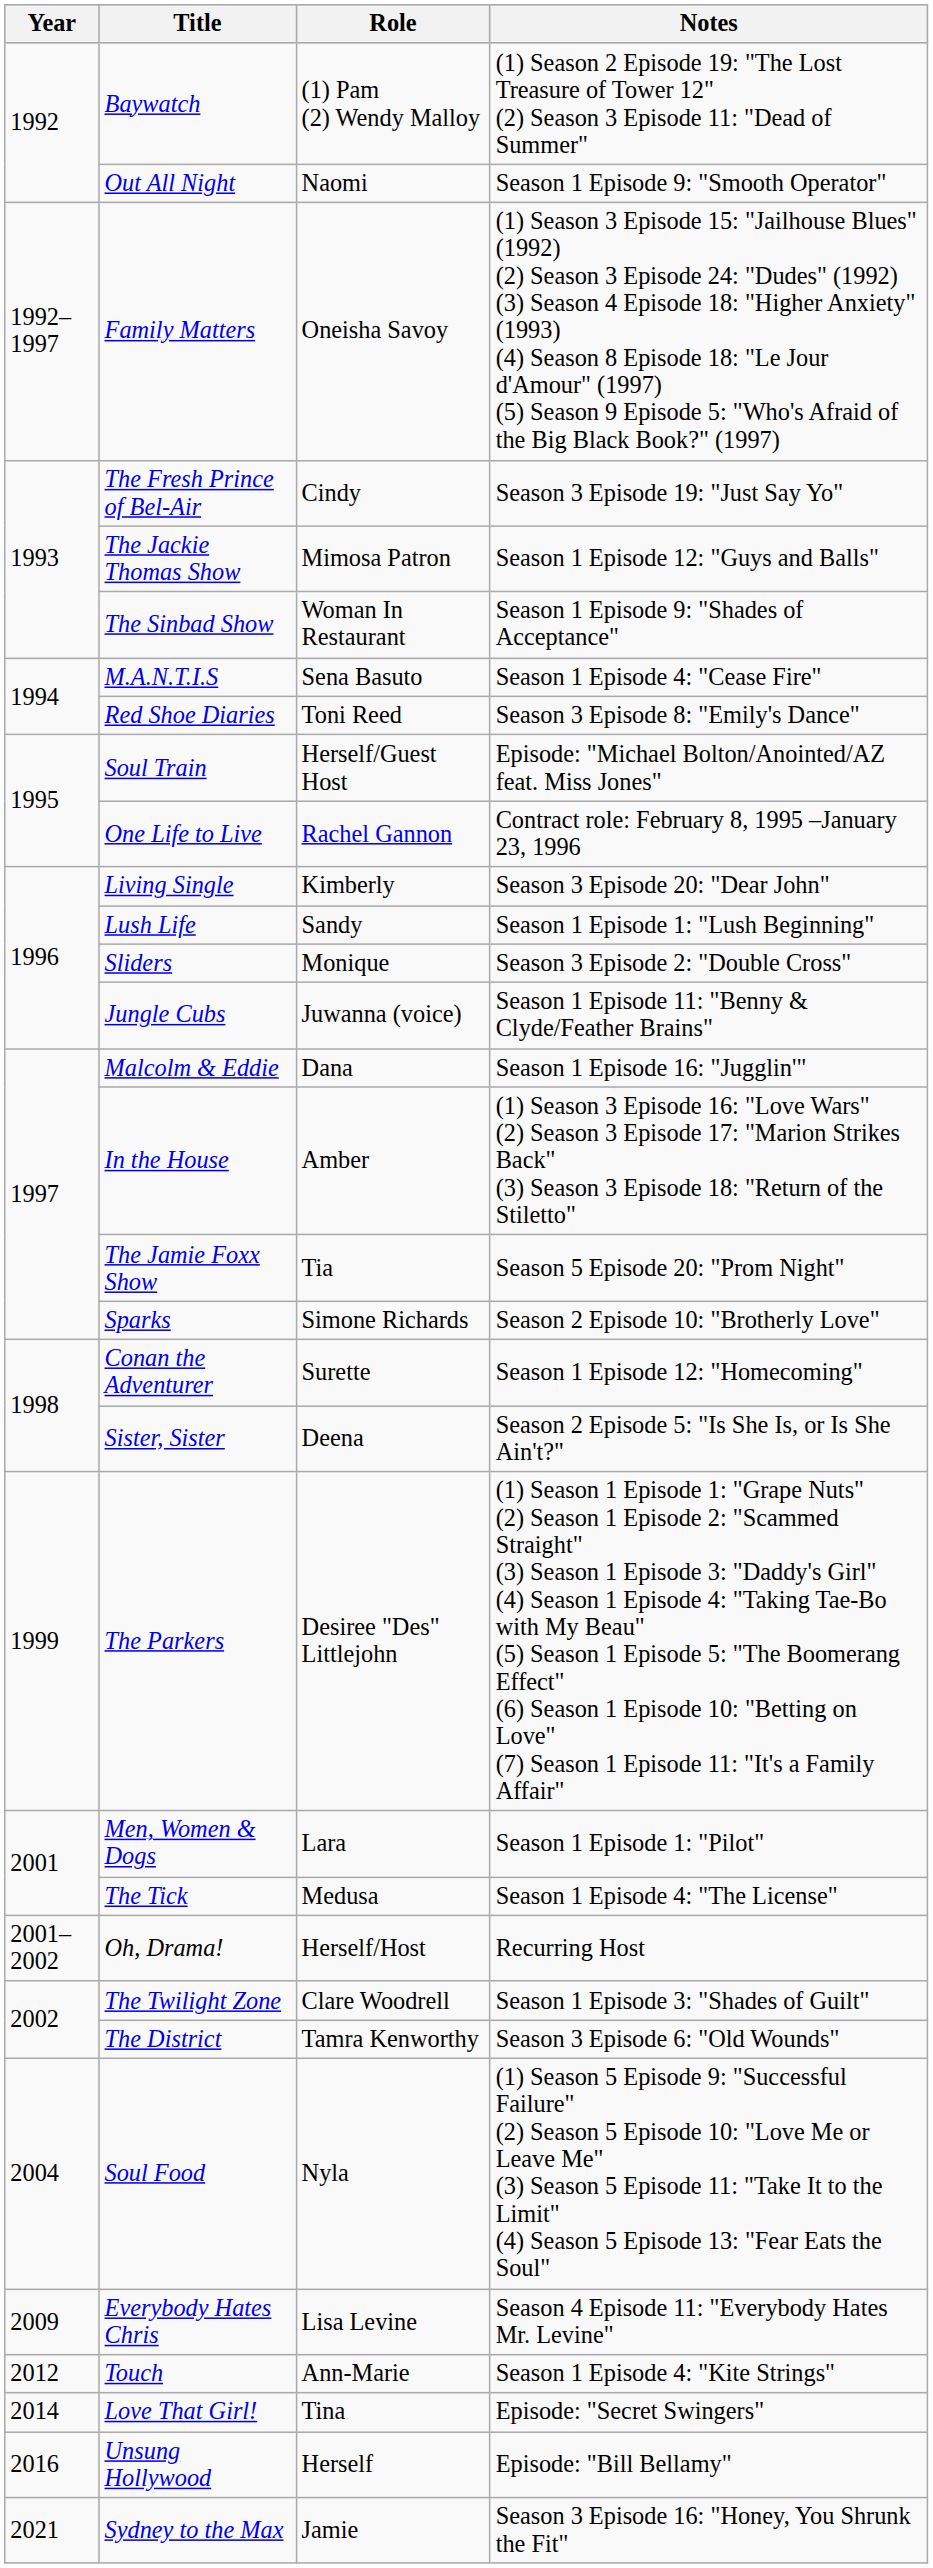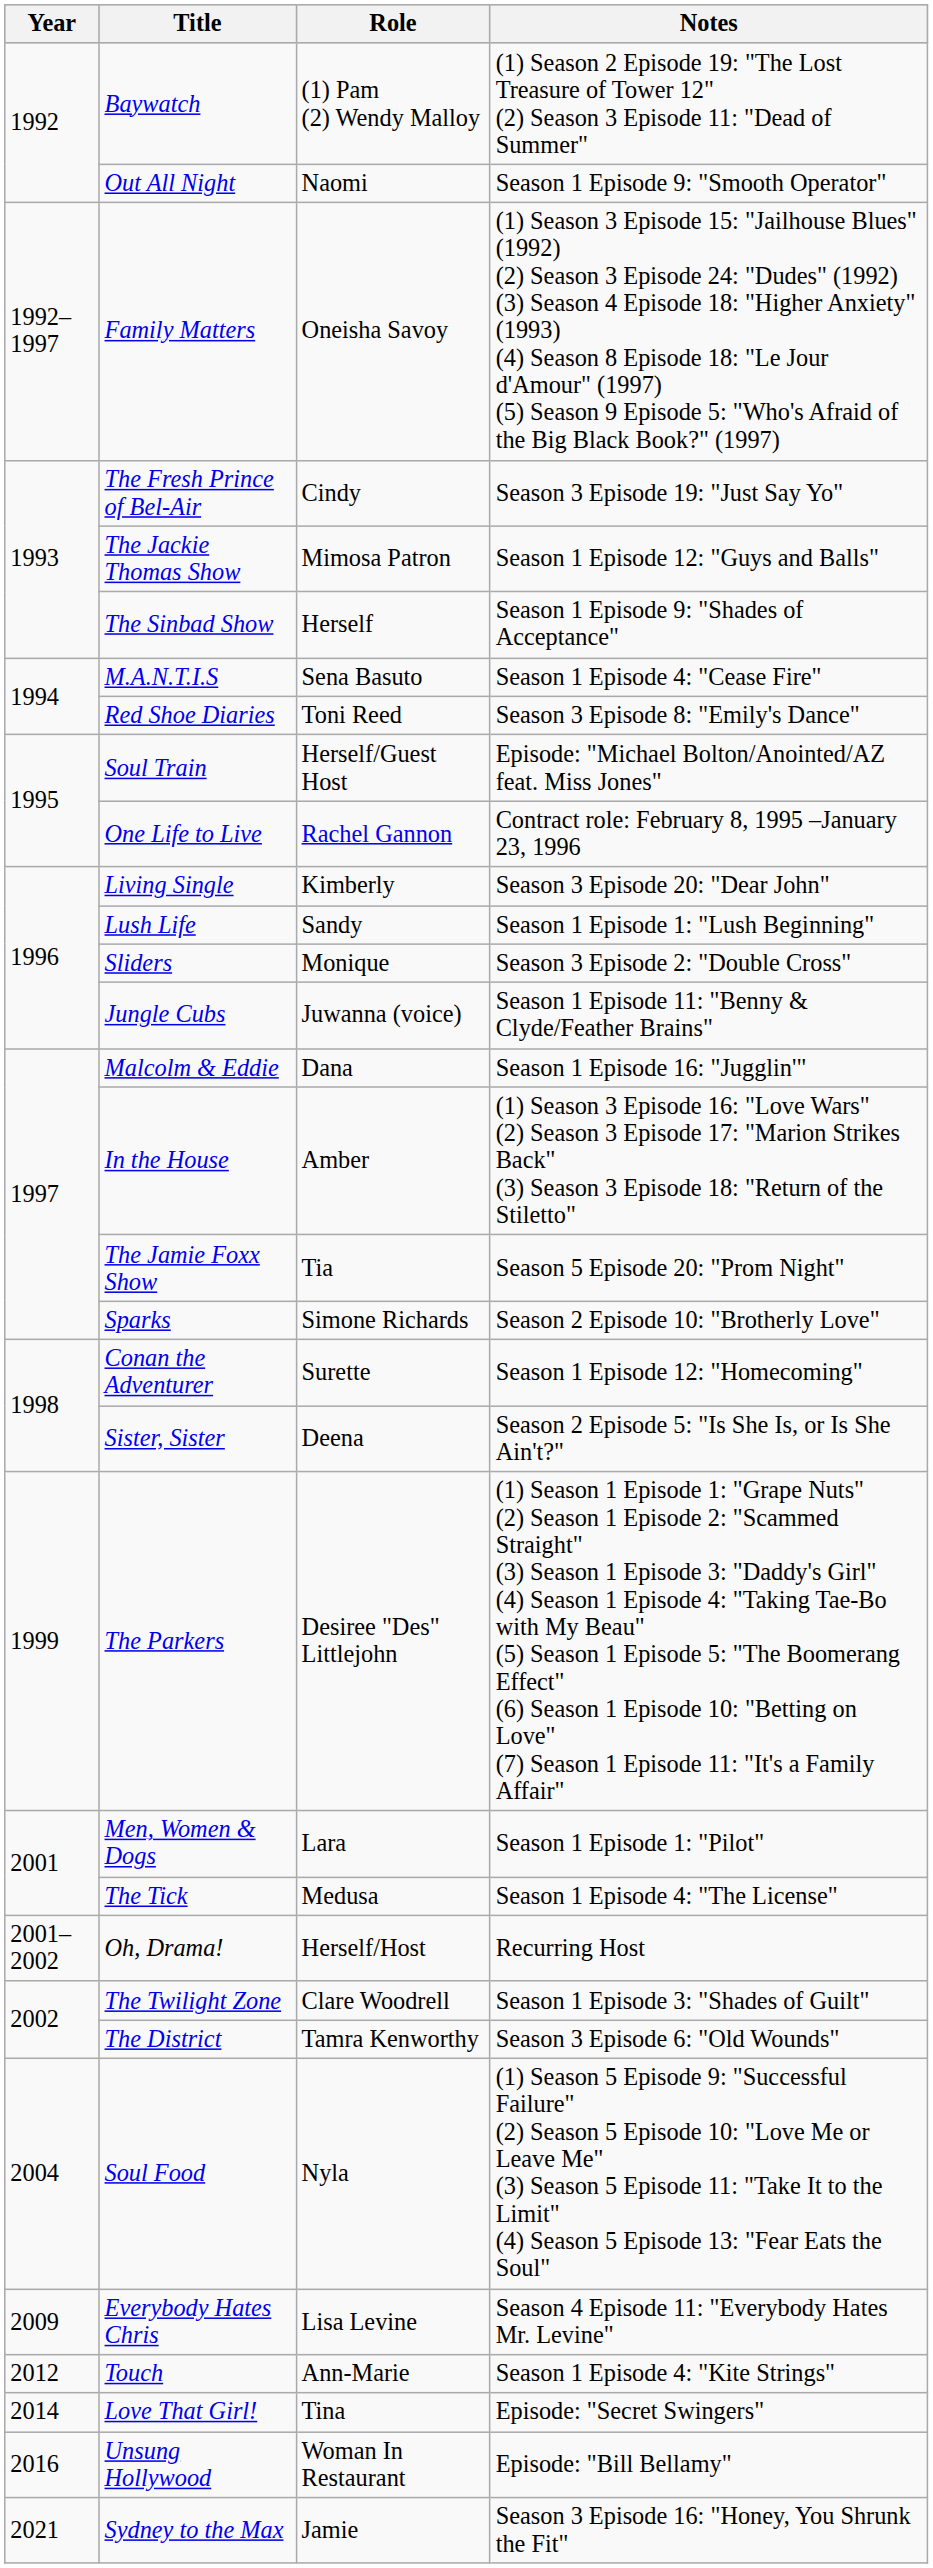 <table class="wikitable">
 <tr style="background:#b0c4de; text-align:center;">
 <th>Year</th>
 <th>Title</th>
 <th>Role</th>
 <th>Notes</th>
 </tr>
 <tr>
 <td rowspan=2>1992</td>
 <td><em><a href='#'>Baywatch</a></em></td>
 <td>(1) Pam<br>(2) Wendy Malloy</td>
 <td>(1) Season 2 Episode 19: "The Lost Treasure of Tower 12"<br>(2) Season 3 Episode 11: "Dead of Summer"</td>
 </tr>
 <tr>
 <td><em><a href='#'>Out All Night</a></em></td>
 <td>Naomi</td>
 <td>Season 1 Episode 9: "Smooth Operator"</td>
 </tr>
 <tr>
 <td>1992–1997</td>
 <td><em><a href='#'>Family Matters</a></em></td>
 <td>Oneisha Savoy</td>
 <td>(1) Season 3 Episode 15: "Jailhouse Blues" (1992)<br>(2) Season 3 Episode 24: "Dudes" (1992)<br>(3) Season 4 Episode 18: "Higher Anxiety" (1993)<br>(4) Season 8 Episode 18: "Le Jour d'Amour" (1997)<br>(5) Season 9 Episode 5: "Who's Afraid of the Big Black Book?" (1997)</td>
 </tr>
 <tr>
 <td rowspan=3>1993</td>
 <td><em><a href='#'>The Fresh Prince of Bel-Air</a></em></td>
 <td>Cindy</td>
 <td>Season 3 Episode 19: "Just Say Yo"</td>
 </tr>
 <tr>
 <td><em><a href='#'>The Jackie Thomas Show</a></em></td>
 <td>Mimosa Patron</td>
 <td>Season 1 Episode 12: "Guys and Balls"</td>
 </tr>
 <tr>
 <td><em><a href='#'>The Sinbad Show</a></em></td>
-<td>Woman In Restaurant</td>
+<td>Herself</td>
 <td>Season 1 Episode 9: "Shades of Acceptance"</td>
 </tr>
 <tr>
 <td rowspan=2>1994</td>
 <td><em><a href='#'>M.A.N.T.I.S</a></em></td>
 <td>Sena Basuto</td>
 <td>Season 1 Episode 4: "Cease Fire"</td>
 </tr>
 <tr>
 <td><em><a href='#'>Red Shoe Diaries</a></em></td>
 <td>Toni Reed</td>
 <td>Season 3 Episode 8: "Emily's Dance"</td>
 </tr>
 <tr>
 <td rowspan=2>1995</td>
 <td><em><a href='#'>Soul Train</a></em></td>
 <td>Herself/Guest Host</td>
 <td>Episode: "Michael Bolton/Anointed/AZ feat. Miss Jones"</td>
 </tr>
 <tr>
 <td><em><a href='#'>One Life to Live</a></em></td>
 <td><a href='#'>Rachel Gannon</a></td>
 <td>Contract role: February 8, 1995 –January 23, 1996</td>
 </tr>
 <tr>
 <td rowspan=4>1996</td>
 <td><em><a href='#'>Living Single</a></em></td>
 <td>Kimberly</td>
 <td>Season 3 Episode 20: "Dear John"</td>
 </tr>
 <tr>
 <td><em><a href='#'>Lush Life</a></em></td>
 <td>Sandy</td>
 <td>Season 1 Episode 1: "Lush Beginning"</td>
 </tr>
 <tr>
 <td><em><a href='#'>Sliders</a></em></td>
 <td>Monique</td>
 <td>Season 3 Episode 2: "Double Cross"</td>
 </tr>
 <tr>
 <td><em><a href='#'>Jungle Cubs</a></em></td>
 <td>Juwanna (voice)</td>
 <td>Season 1 Episode 11: "Benny & Clyde/Feather Brains"</td>
 </tr>
 <tr>
 <td rowspan=4>1997</td>
 <td><em><a href='#'>Malcolm & Eddie</a></em></td>
 <td>Dana</td>
 <td>Season 1 Episode 16: "Jugglin'"</td>
 </tr>
 <tr>
 <td><em><a href='#'>In the House</a></em></td>
 <td>Amber</td>
 <td>(1) Season 3 Episode 16: "Love Wars"<br>(2) Season 3 Episode 17: "Marion Strikes Back"<br>(3) Season 3 Episode 18: "Return of the Stiletto"</td>
 </tr>
 <tr>
 <td><em><a href='#'>The Jamie Foxx Show</a></em></td>
 <td>Tia</td>
 <td>Season 5 Episode 20: "Prom Night"</td>
 </tr>
 <tr>
 <td><em><a href='#'>Sparks</a></em></td>
 <td>Simone Richards</td>
 <td>Season 2 Episode 10: "Brotherly Love"</td>
 </tr>
 <tr>
 <td rowspan=2>1998</td>
 <td><em><a href='#'>Conan the Adventurer</a></em></td>
 <td>Surette</td>
 <td>Season 1 Episode 12: "Homecoming"</td>
 </tr>
 <tr>
 <td><em><a href='#'>Sister, Sister</a></em></td>
 <td>Deena</td>
 <td>Season 2 Episode 5: "Is She Is, or Is She Ain't?"</td>
 </tr>
 <tr>
 <td>1999</td>
 <td><em><a href='#'>The Parkers</a></em></td>
 <td>Desiree "Des" Littlejohn</td>
 <td>(1) Season 1 Episode 1: "Grape Nuts"<br>(2) Season 1 Episode 2: "Scammed Straight"<br>(3) Season 1 Episode 3: "Daddy's Girl"<br>(4) Season 1 Episode 4: "Taking Tae-Bo with My Beau"<br>(5) Season 1 Episode 5: "The Boomerang Effect"<br>(6) Season 1 Episode 10: "Betting on Love"<br>(7) Season 1 Episode 11: "It's a Family Affair"</td>
 </tr>
 <tr>
 <td rowspan=2>2001</td>
 <td><em><a href='#'>Men, Women & Dogs</a></em></td>
 <td>Lara</td>
 <td>Season 1 Episode 1: "Pilot"</td>
 </tr>
 <tr>
 <td><em><a href='#'>The Tick</a></em></td>
 <td>Medusa</td>
 <td>Season 1 Episode 4: "The License"</td>
 </tr>
 <tr>
 <td>2001–2002</td>
 <td><em>Oh, Drama!</em></td>
 <td>Herself/Host</td>
 <td>Recurring Host</td>
 </tr>
 <tr>
 <td rowspan=2>2002</td>
 <td><em><a href='#'>The Twilight Zone</a></em></td>
 <td>Clare Woodrell</td>
 <td>Season 1 Episode 3: "Shades of Guilt"</td>
 </tr>
 <tr>
 <td><em><a href='#'>The District</a></em></td>
 <td>Tamra Kenworthy</td>
 <td>Season 3 Episode 6: "Old Wounds"</td>
 </tr>
 <tr>
 <td>2004</td>
 <td><em><a href='#'>Soul Food</a></em></td>
 <td>Nyla</td>
 <td>(1) Season 5 Episode 9: "Successful Failure"<br>(2) Season 5 Episode 10: "Love Me or Leave Me"<br>(3) Season 5 Episode 11: "Take It to the Limit"<br>(4) Season 5 Episode 13: "Fear Eats the Soul"</td>
 </tr>
 <tr>
 <td>2009</td>
 <td><em><a href='#'>Everybody Hates Chris</a></em></td>
 <td>Lisa Levine</td>
 <td>Season 4 Episode 11: "Everybody Hates Mr. Levine"</td>
 </tr>
 <tr>
 <td>2012</td>
 <td><em><a href='#'>Touch</a></em></td>
 <td>Ann-Marie</td>
 <td>Season 1 Episode 4: "Kite Strings"</td>
 </tr>
 <tr>
 <td>2014</td>
 <td><em><a href='#'>Love That Girl!</a></em></td>
 <td>Tina</td>
 <td>Episode: "Secret Swingers"</td>
 </tr>
 <tr>
 <td>2016</td>
 <td><em><a href='#'>Unsung Hollywood</a></em></td>
-<td>Herself</td>
+<td>Woman In Restaurant</td>
 <td>Episode: "Bill Bellamy"</td>
 </tr>
 <tr>
 <td>2021</td>
 <td><em><a href='#'>Sydney to the Max</a></em></td>
 <td>Jamie</td>
 <td>Season 3 Episode 16: "Honey, You Shrunk the Fit"</td>
 </tr>
 </table>
